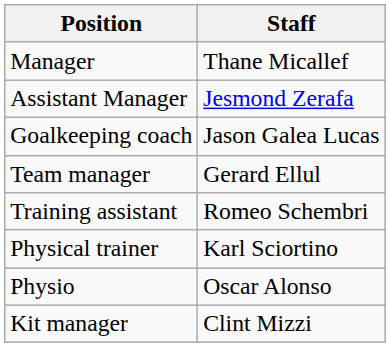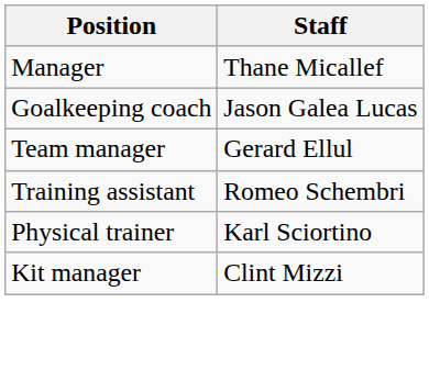 <table class="wikitable">
 <tr>
 <th>Position</th>
 <th>Staff</th>
 </tr>
 <tr>
 <td>Manager</td>
 <td> Thane Micallef</td>
-</tr>
-<tr>
-<td>Assistant Manager</td>
-<td> <a href='#'>Jesmond Zerafa</a></td>
 </tr>
 <tr>
 <td>Goalkeeping coach</td>
 <td> Jason Galea Lucas</td>
 </tr>
 <tr>
 <td>Team manager</td>
 <td> Gerard Ellul</td>
 </tr>
 <tr>
 <td>Training assistant</td>
 <td> Romeo Schembri</td>
 </tr>
 <tr>
 <td>Physical trainer</td>
 <td> Karl Sciortino</td>
 </tr>
 <tr>
-<td>Physio</td>
-<td> Oscar Alonso</td>
-</tr>
-<tr>
 <td>Kit manager</td>
 <td> Clint Mizzi</td>
 </tr>
 </table>
